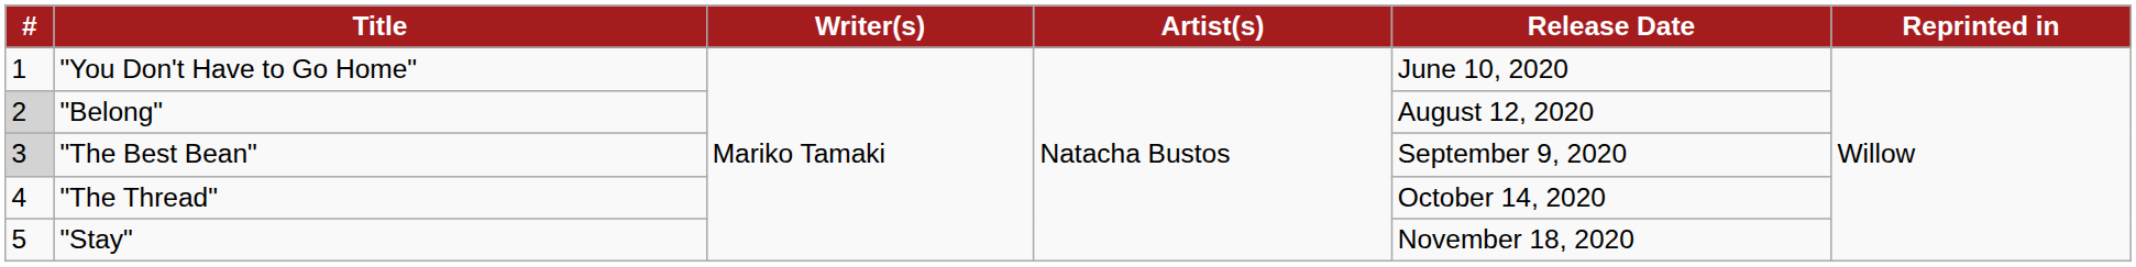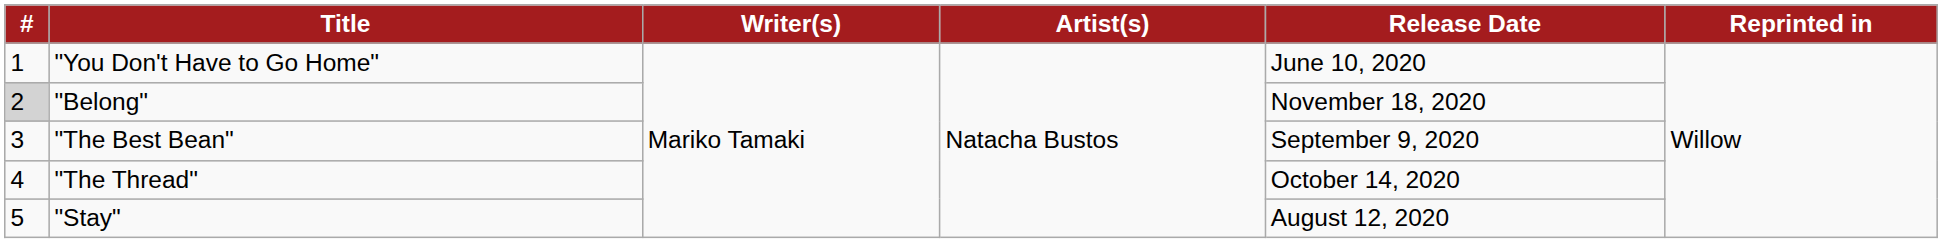 <table style="width: 100%;" class="wikitable">
 <tr>
 <th style="background: #A41C1E; color: white;">#</th>
 <th style="background: #A41C1E; color: white;">Title</th>
 <th style="background: #A41C1E; color: white;">Writer(s)</th>
 <th style="background: #A41C1E; color: white;">Artist(s)</th>
 <th style="background: #A41C1E; color: white;">Release Date</th>
 <th style="background: #A41C1E; color: white;">Reprinted in</th>
 </tr>
 <tr>
 <td>1</td>
 <td>"You Don't Have to Go Home"</td>
 <td rowspan= "5">Mariko Tamaki</td>
 <td rowspan= "5">Natacha Bustos</td>
 <td>June 10, 2020</td>
 <td rowspan= "5">Willow</td>
 </tr>
 <tr>
 <td style="background: lightgrey;">2</td>
 <td>"Belong"</td>
-<td>August 12, 2020</td>
+<td>November 18, 2020</td>
 </tr>
 <tr>
-<td style="background: lightgrey;">3</td>
+<td>3</td>
 <td>"The Best Bean"</td>
 <td>September 9, 2020</td>
 </tr>
 <tr>
 <td>4</td>
 <td>"The Thread"</td>
 <td>October 14, 2020</td>
 </tr>
 <tr>
 <td>5</td>
 <td>"Stay"</td>
-<td>November 18, 2020</td>
+<td>August 12, 2020</td>
 </tr>
 </table>
